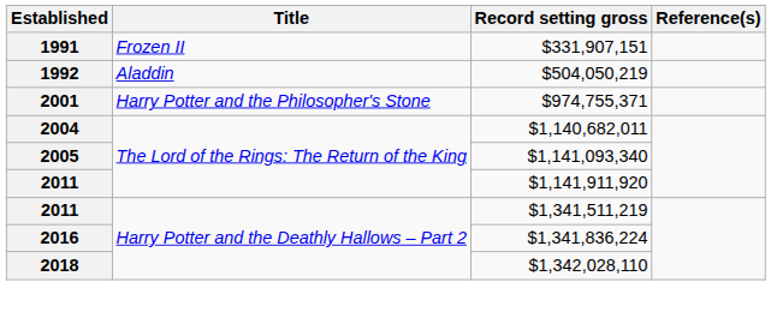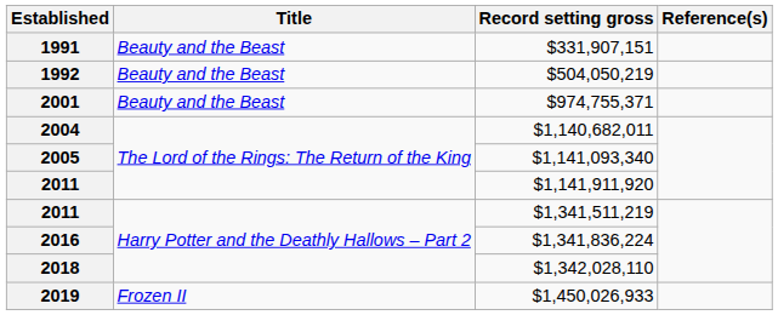 <table class="wikitable plainrowheaders" style="margin:auto; margin:auto;">
 <tr>
 <th scope="col">Established</th>
 <th scope="col">Title</th>
 <th scope="col">Record setting gross</th>
 <th scope="col">Reference(s)</th>
 </tr>
 <tr>
 <th scope="row">1991</th>
-<td><em><a href='#'>Frozen II</a></em></td>
+<td><em><a href='#'>Beauty and the Beast</a></em></td>
 <td align="right">$331,907,151</td>
 <td style="text-align:center;"></td>
 </tr>
 <tr>
 <th scope="row">1992</th>
-<td><em><a href='#'>Aladdin</a></em></td>
+<td><em><a href='#'>Beauty and the Beast</a></em></td>
 <td align="right">$504,050,219</td>
 <td style="text-align:center;"></td>
 </tr>
 <tr>
 <th scope="row">2001</th>
-<td><em><a href='#'>Harry Potter and the Philosopher's Stone</a></em></td>
+<td><em><a href='#'>Beauty and the Beast</a></em></td>
 <td align="right">$974,755,371</td>
 <td style="text-align:center;"></td>
 </tr>
 <tr>
 <th scope="row">2004</th>
 <td rowspan="3" scope="row"><em><a href='#'>The Lord of the Rings: The Return of the King</a></em></td>
 <td style="text-align:right;">$1,140,682,011</td>
 <td rowspan="3" style="text-align:center;"></td>
 </tr>
 <tr>
 <th scope="row">2005</th>
 <td style="text-align:right;">$1,141,093,340</td>
 </tr>
 <tr>
 <th scope="row">2011</th>
 <td style="text-align:right;">$1,141,911,920</td>
 </tr>
 <tr>
 <th scope="row">2011</th>
 <td rowspan="3" scope="row"><em><a href='#'>Harry Potter and the Deathly Hallows – Part 2</a></em></td>
 <td style="text-align:right;">$1,341,511,219</td>
 <td rowspan="3" style="text-align:center;"></td>
 </tr>
 <tr>
 <th scope="row">2016</th>
 <td style="text-align:right;">$1,341,836,224</td>
 </tr>
 <tr>
 <th scope="row">2018</th>
 <td style="text-align:right;">$1,342,028,110</td>
 </tr>
+<tr>
+<th scope="row">2019</th>
+<td><em><a href='#'>Frozen II</a></em></td>
+<td align="right">$1,450,026,933</td>
+<td style="text-align:center;"></td>
+</tr>
 </table>
